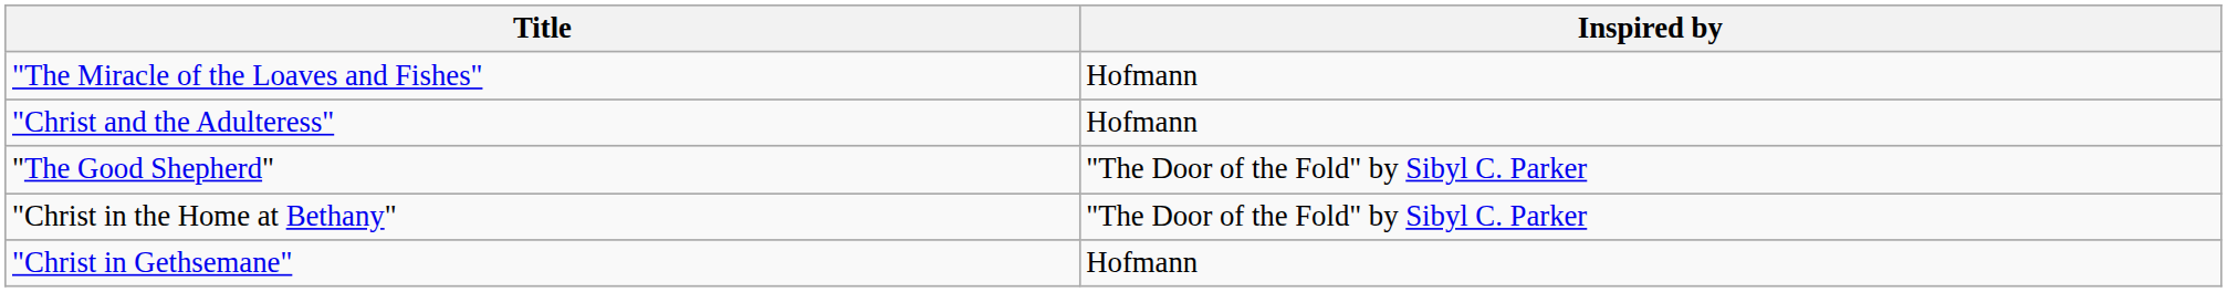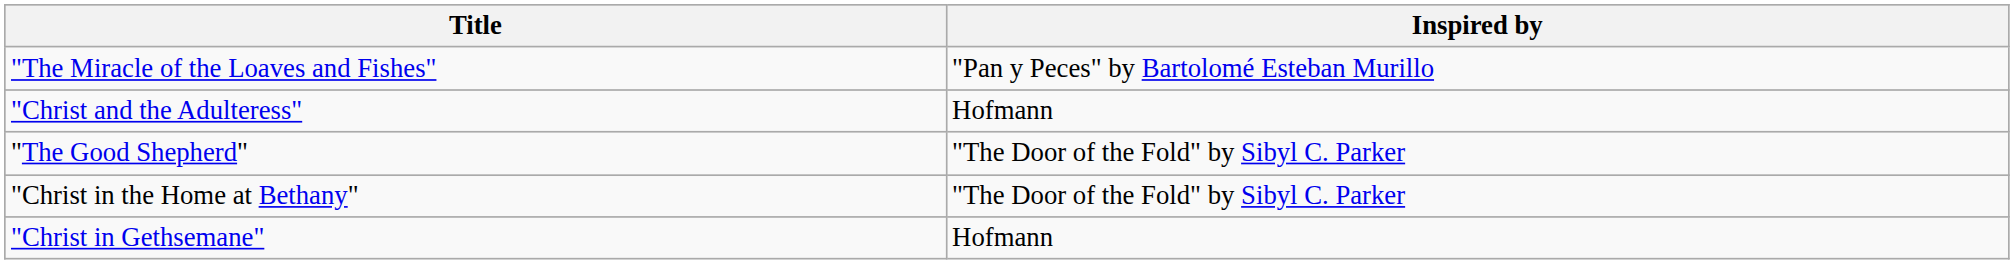 <table class="wikitable" style="margin-top:1px; width:95%;">
 <tr>
 <th>Title</th>
 <th>Inspired by</th>
 </tr>
 <tr>
 <td><a href='#'>"The Miracle of the Loaves and Fishes"</a></td>
-<td>Hofmann</td>
+<td>"Pan y Peces" by <a href='#'>Bartolomé Esteban Murillo</a></td>
 </tr>
 <tr>
 <td><a href='#'>"Christ and the Adulteress"</a></td>
 <td>Hofmann</td>
 </tr>
 <tr>
 <td>"<a href='#'>The Good Shepherd</a>"</td>
 <td>"The Door of the Fold" by <a href='#'>Sibyl C. Parker</a></td>
 </tr>
 <tr>
 <td>"Christ in the Home at <a href='#'>Bethany</a>"</td>
 <td>"The Door of the Fold" by <a href='#'>Sibyl C. Parker</a></td>
 </tr>
 <tr>
 <td><a href='#'>"Christ in Gethsemane"</a></td>
 <td>Hofmann</td>
 </tr>
 </table>
